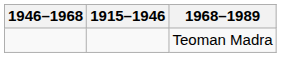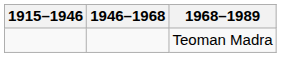 <table class="wikitable sortable">
 <tr>
+<th>1915–1946</th>
 <th>1946–1968</th>
-<th>1915–1946</th>
 <th>1968–1989</th>
 </tr>
 <tr>
 <td></td>
 <td></td>
 <td>Teoman Madra</td>
 </tr>
 </table>
